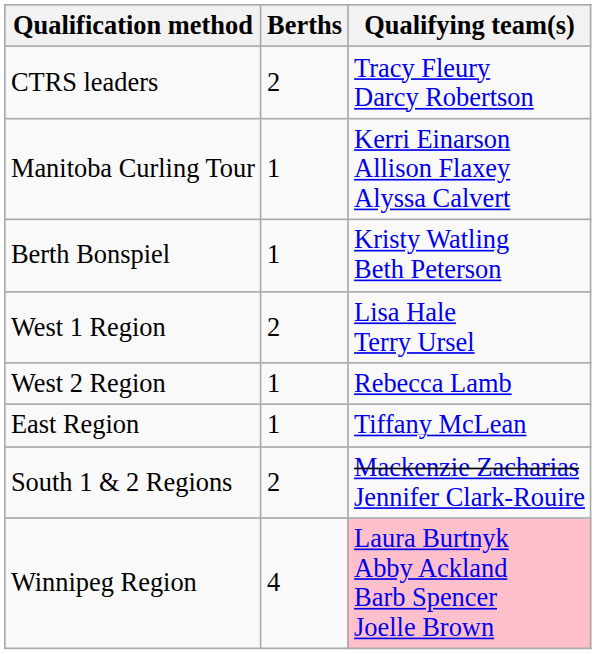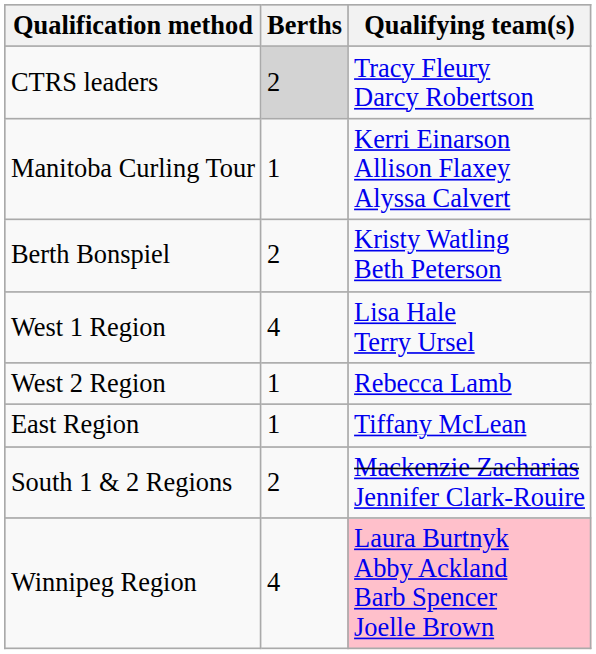 <table class="wikitable" border="1">
 <tr>
 <th>Qualification method</th>
 <th>Berths</th>
 <th>Qualifying team(s)</th>
 </tr>
 <tr>
 <td>CTRS leaders</td>
-<td>2</td>
+<td style="background: lightgrey;">2</td>
 <td><a href='#'>Tracy Fleury</a> <br> <a href='#'>Darcy Robertson</a></td>
 </tr>
 <tr>
 <td>Manitoba Curling Tour</td>
 <td>1</td>
 <td><a href='#'>Kerri Einarson</a> <br> <a href='#'>Allison Flaxey</a> <br> <a href='#'>Alyssa Calvert</a></td>
 </tr>
 <tr>
 <td>Berth Bonspiel</td>
-<td>1</td>
+<td>2</td>
 <td><a href='#'>Kristy Watling</a> <br> <a href='#'>Beth Peterson</a></td>
 </tr>
 <tr>
 <td>West 1 Region</td>
-<td>2</td>
+<td>4</td>
 <td><a href='#'>Lisa Hale</a> <br> <a href='#'>Terry Ursel</a></td>
 </tr>
 <tr>
 <td>West 2 Region</td>
 <td>1</td>
 <td><a href='#'>Rebecca Lamb</a></td>
 </tr>
 <tr>
 <td>East Region</td>
 <td>1</td>
 <td><a href='#'>Tiffany McLean</a></td>
 </tr>
 <tr>
 <td>South 1 & 2 Regions</td>
 <td>2</td>
 <td><s><a href='#'>Mackenzie Zacharias</a></s>  <br> <a href='#'>Jennifer Clark-Rouire</a></td>
 </tr>
 <tr>
 <td>Winnipeg Region</td>
 <td>4</td>
 <td style="background: pink;"><a href='#'>Laura Burtnyk</a> <br> <a href='#'>Abby Ackland</a> <br> <a href='#'>Barb Spencer</a> <br> <a href='#'>Joelle Brown</a></td>
 </tr>
 </table>
